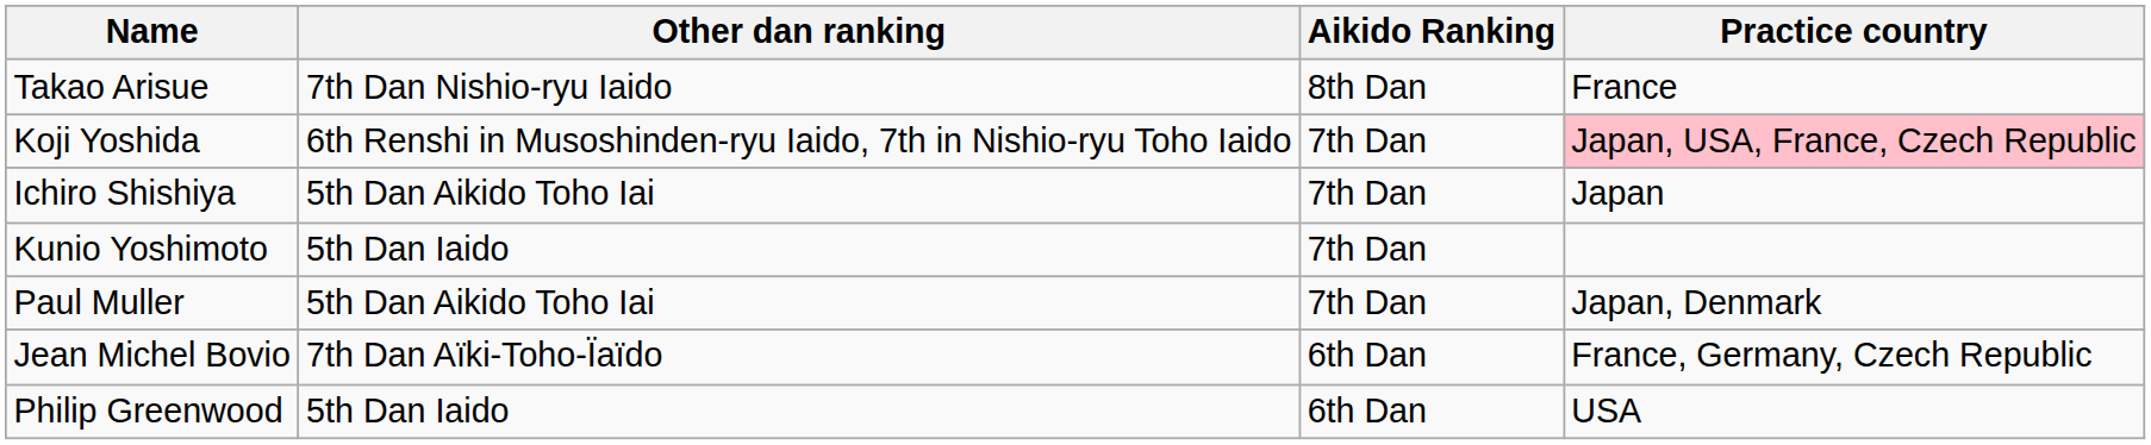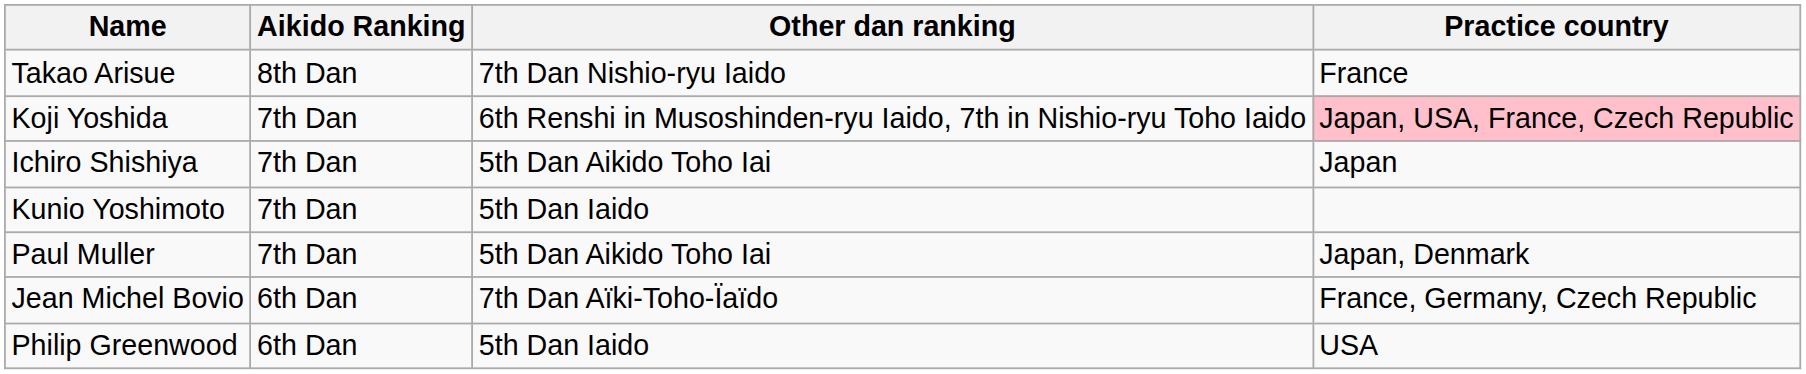 <table class="wikitable sortable">
 <tr>
 <th>Name</th>
+<th>Aikido Ranking</th>
 <th>Other dan ranking</th>
-<th>Aikido Ranking</th>
 <th>Practice country</th>
 </tr>
 <tr>
 <td>Takao Arisue</td>
+<td>8th Dan</td>
 <td>7th Dan Nishio-ryu Iaido</td>
-<td>8th Dan</td>
 <td>France</td>
 </tr>
 <tr>
 <td>Koji Yoshida</td>
+<td>7th Dan</td>
 <td>6th Renshi in Musoshinden-ryu Iaido, 7th in Nishio-ryu Toho Iaido</td>
-<td>7th Dan</td>
 <td style="background: pink;">Japan, USA, France, Czech Republic</td>
 </tr>
 <tr>
 <td>Ichiro Shishiya</td>
+<td>7th Dan</td>
 <td>5th Dan Aikido Toho Iai</td>
-<td>7th Dan</td>
 <td>Japan</td>
 </tr>
 <tr>
 <td>Kunio Yoshimoto</td>
+<td>7th Dan</td>
 <td>5th Dan Iaido</td>
-<td>7th Dan</td>
 <td></td>
 </tr>
 <tr>
 <td>Paul Muller</td>
+<td>7th Dan</td>
 <td>5th Dan Aikido Toho Iai</td>
-<td>7th Dan</td>
 <td>Japan, Denmark</td>
 </tr>
 <tr>
 <td>Jean Michel Bovio</td>
+<td>6th Dan</td>
 <td>7th Dan Aïki-Toho-Ïaïdo</td>
-<td>6th Dan</td>
 <td>France, Germany, Czech Republic</td>
 </tr>
 <tr>
 <td>Philip Greenwood</td>
+<td>6th Dan</td>
 <td>5th Dan Iaido</td>
-<td>6th Dan</td>
 <td>USA</td>
 </tr>
 </table>
